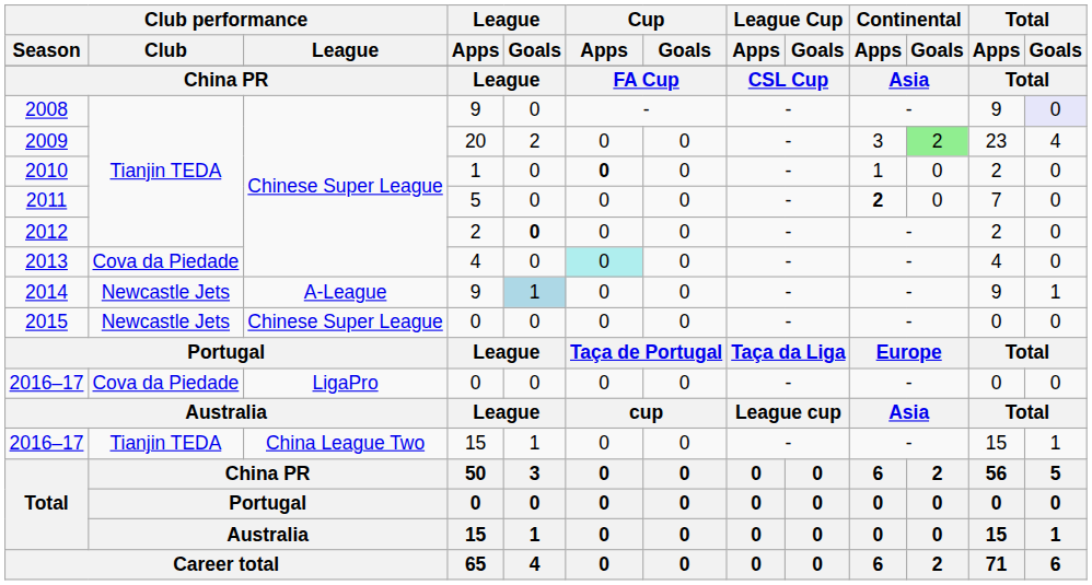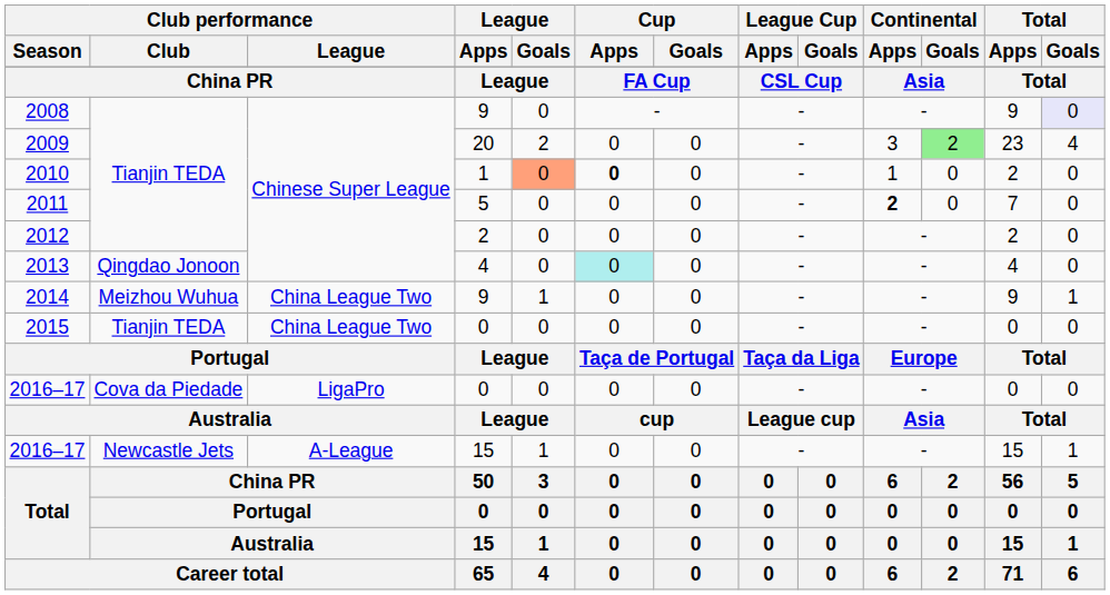 <table class="wikitable" style="text-align:center">
 <tr>
 <th colspan=3>Club performance</th>
 <th colspan=2>League</th>
 <th colspan=2>Cup</th>
 <th colspan=2>League Cup</th>
 <th colspan=2>Continental</th>
 <th colspan=2>Total</th>
 </tr>
 <tr>
 <th>Season</th>
 <th>Club</th>
 <th>League</th>
 <th>Apps</th>
 <th>Goals</th>
 <th>Apps</th>
 <th>Goals</th>
 <th>Apps</th>
 <th>Goals</th>
 <th>Apps</th>
 <th>Goals</th>
 <th>Apps</th>
 <th>Goals</th>
 </tr>
 <tr>
 </tr>
 <tr>
 <th colspan=3>China PR</th>
 <th colspan=2>League</th>
 <th colspan=2><a href='#'>FA Cup</a></th>
 <th colspan=2><a href='#'>CSL Cup</a></th>
 <th colspan=2><a href='#'>Asia</a></th>
 <th colspan=2>Total</th>
 </tr>
 <tr>
 <td><a href='#'>2008</a></td>
 <td rowspan="5"><a href='#'>Tianjin TEDA</a></td>
 <td rowspan="6"><a href='#'>Chinese Super League</a></td>
 <td>9</td>
 <td>0</td>
 <td colspan="2">-</td>
 <td colspan="2">-</td>
 <td colspan="2">-</td>
 <td>9</td>
 <td style="background: lavender;">0</td>
 </tr>
 <tr>
 <td><a href='#'>2009</a></td>
 <td>20</td>
 <td>2</td>
 <td>0</td>
 <td>0</td>
 <td colspan="2">-</td>
 <td>3</td>
 <td style="background: lightgreen;">2</td>
 <td>23</td>
 <td>4</td>
 </tr>
 <tr>
 <td><a href='#'>2010</a></td>
 <td>1</td>
-<td>0</td>
+<td style="background: lightsalmon;">0</td>
 <td><strong>0</strong></td>
 <td>0</td>
 <td colspan="2">-</td>
 <td>1</td>
 <td>0</td>
 <td>2</td>
 <td>0</td>
 </tr>
 <tr>
 <td><a href='#'>2011</a></td>
 <td>5</td>
 <td>0</td>
 <td>0</td>
 <td>0</td>
 <td colspan="2">-</td>
 <td><strong>2</strong></td>
 <td>0</td>
 <td>7</td>
 <td>0</td>
 </tr>
 <tr>
 <td><a href='#'>2012</a></td>
 <td>2</td>
-<td><strong>0</strong></td>
+<td>0</td>
 <td>0</td>
 <td>0</td>
 <td colspan="2">-</td>
 <td colspan="2">-</td>
 <td>2</td>
 <td>0</td>
 </tr>
 <tr>
 <td><a href='#'>2013</a></td>
-<td><a href='#'>Cova da Piedade</a></td>
+<td rowspan="1"><a href='#'>Qingdao Jonoon</a></td>
 <td>4</td>
 <td>0</td>
 <td style="background: paleturquoise;">0</td>
 <td>0</td>
 <td colspan="2">-</td>
 <td colspan="2">-</td>
 <td>4</td>
 <td>0</td>
 </tr>
 <tr>
 <td><a href='#'>2014</a></td>
-<td><a href='#'>Newcastle Jets</a></td>
-<td><a href='#'>A-League</a></td>
+<td rowspan="1"><a href='#'>Meizhou Wuhua</a></td>
+<td><a href='#'>China League Two</a></td>
 <td>9</td>
-<td style="background: lightblue;">1</td>
+<td>1</td>
 <td>0</td>
 <td>0</td>
 <td colspan="2">-</td>
 <td colspan="2">-</td>
 <td>9</td>
 <td>1</td>
 </tr>
 <tr>
 <td><a href='#'>2015</a></td>
-<td><a href='#'>Newcastle Jets</a></td>
-<td><a href='#'>Chinese Super League</a></td>
+<td rowspan="1"><a href='#'>Tianjin TEDA</a></td>
+<td><a href='#'>China League Two</a></td>
 <td>0</td>
 <td>0</td>
 <td>0</td>
 <td>0</td>
 <td colspan="2">-</td>
 <td colspan="2">-</td>
 <td>0</td>
 <td>0</td>
 </tr>
 <tr>
 <th colspan=3>Portugal</th>
 <th colspan=2>League</th>
 <th colspan=2><a href='#'>Taça de Portugal</a></th>
 <th colspan=2><a href='#'>Taça da Liga</a></th>
 <th colspan=2><a href='#'>Europe</a></th>
 <th colspan=2>Total</th>
 </tr>
 <tr>
 <td><a href='#'>2016–17</a></td>
 <td><a href='#'>Cova da Piedade</a></td>
 <td><a href='#'>LigaPro</a></td>
 <td>0</td>
 <td>0</td>
 <td>0</td>
 <td>0</td>
 <td colspan="2">-</td>
 <td colspan="2">-</td>
 <td>0</td>
 <td>0</td>
 </tr>
 <tr>
 <th colspan=3>Australia</th>
 <th colspan=2>League</th>
 <th colspan=2>cup</th>
 <th colspan=2>League cup</th>
 <th colspan=2><a href='#'>Asia</a></th>
 <th colspan=2>Total</th>
 </tr>
 <tr>
 <td><a href='#'>2016–17</a></td>
-<td rowspan="1"><a href='#'>Tianjin TEDA</a></td>
-<td><a href='#'>China League Two</a></td>
+<td><a href='#'>Newcastle Jets</a></td>
+<td><a href='#'>A-League</a></td>
 <td>15</td>
 <td>1</td>
 <td>0</td>
 <td>0</td>
 <td colspan="2">-</td>
 <td colspan="2">-</td>
 <td>15</td>
 <td>1</td>
 </tr>
 <tr>
 <th rowspan=3>Total</th>
 <th colspan=2>China PR</th>
 <th>50</th>
 <th>3</th>
 <th>0</th>
 <th>0</th>
 <th>0</th>
 <th>0</th>
 <th>6</th>
 <th>2</th>
 <th>56</th>
 <th>5</th>
 </tr>
 <tr>
 <th colspan=2>Portugal</th>
 <th>0</th>
 <th>0</th>
 <th>0</th>
 <th>0</th>
 <th>0</th>
 <th>0</th>
 <th>0</th>
 <th>0</th>
 <th>0</th>
 <th>0</th>
 </tr>
 <tr>
 <th colspan=2>Australia</th>
 <th>15</th>
 <th>1</th>
 <th>0</th>
 <th>0</th>
 <th>0</th>
 <th>0</th>
 <th>0</th>
 <th>0</th>
 <th>15</th>
 <th>1</th>
 </tr>
 <tr>
 <th colspan=3>Career total</th>
 <th>65</th>
 <th>4</th>
 <th>0</th>
 <th>0</th>
 <th>0</th>
 <th>0</th>
 <th>6</th>
 <th>2</th>
 <th>71</th>
 <th>6</th>
 </tr>
 </table>
